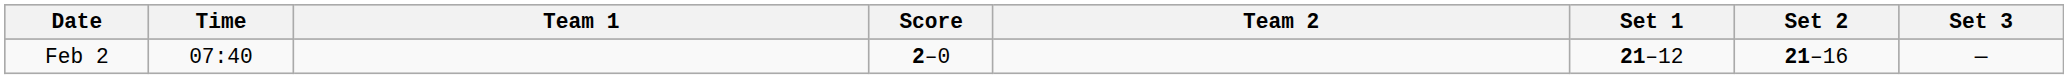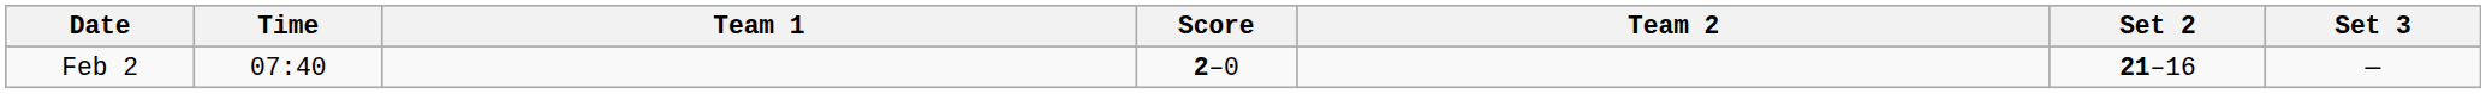 <table class="wikitable" width="100%">
 <tr>
 <th style="width:7%">Date</th>
 <th style="width:7%">Time</th>
 <th style="width:28%">Team 1</th>
 <th style="width:6%">Score</th>
 <th style="width:28%">Team 2</th>
-<th style="width:8%">Set 1</th>
 <th style="width:8%">Set 2</th>
 <th style="width:8%">Set 3</th>
 </tr>
 <tr>
 <td style="text-align:center">Feb 2</td>
 <td style="text-align:center">07:40</td>
 <td style="text-align:right"><strong></strong></td>
 <td style="text-align:center"><strong>2</strong>–0</td>
 <td style="text-align:left"></td>
-<td style="text-align:center"><strong>21</strong>–12</td>
 <td style="text-align:center"><strong>21</strong>–16</td>
 <td style="text-align:center">—</td>
 </tr>
 </table>
